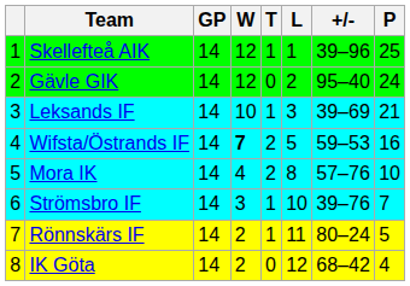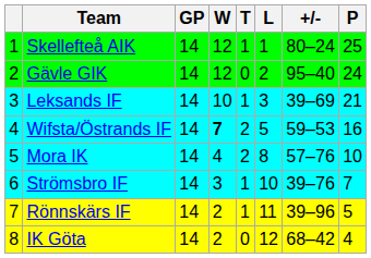 <table class="wikitable">
 <tr>
 <th></th>
 <th>Team</th>
 <th>GP</th>
 <th>W</th>
 <th>T</th>
 <th>L</th>
 <th>+/-</th>
 <th>P</th>
 </tr>
 <tr style="background:#00FF00">
 <td>1</td>
 <td><a href='#'>Skellefteå AIK</a></td>
 <td>14</td>
 <td>12</td>
 <td>1</td>
 <td>1</td>
-<td>39–96</td>
+<td>80–24</td>
 <td>25</td>
 </tr>
 <tr style="background:#00FF00">
 <td>2</td>
 <td><a href='#'>Gävle GIK</a></td>
 <td>14</td>
 <td>12</td>
 <td>0</td>
 <td>2</td>
 <td>95–40</td>
 <td>24</td>
 </tr>
 <tr style="background:#00FFFF">
 <td>3</td>
 <td><a href='#'>Leksands IF</a></td>
 <td>14</td>
 <td>10</td>
 <td>1</td>
 <td>3</td>
 <td>39–69</td>
 <td>21</td>
 </tr>
 <tr style="background:#00FFFF">
 <td>4</td>
 <td><a href='#'>Wifsta/Östrands IF</a></td>
 <td>14</td>
 <td><strong>7</strong></td>
 <td>2</td>
 <td>5</td>
 <td>59–53</td>
 <td>16</td>
 </tr>
 <tr style="background:#00FFFF">
 <td>5</td>
 <td><a href='#'>Mora IK</a></td>
 <td>14</td>
 <td>4</td>
 <td>2</td>
 <td>8</td>
 <td>57–76</td>
 <td>10</td>
 </tr>
 <tr style="background:#00FFFF">
 <td>6</td>
 <td><a href='#'>Strömsbro IF</a></td>
 <td>14</td>
 <td>3</td>
 <td>1</td>
 <td>10</td>
 <td>39–76</td>
 <td>7</td>
 </tr>
 <tr style="background:#FFFF00">
 <td>7</td>
 <td><a href='#'>Rönnskärs IF</a></td>
 <td>14</td>
 <td>2</td>
 <td>1</td>
 <td>11</td>
-<td>80–24</td>
+<td>39–96</td>
 <td>5</td>
 </tr>
 <tr style="background:#FFFF00">
 <td>8</td>
 <td><a href='#'>IK Göta</a></td>
 <td>14</td>
 <td>2</td>
 <td>0</td>
 <td>12</td>
 <td>68–42</td>
 <td>4</td>
 </tr>
 </table>
